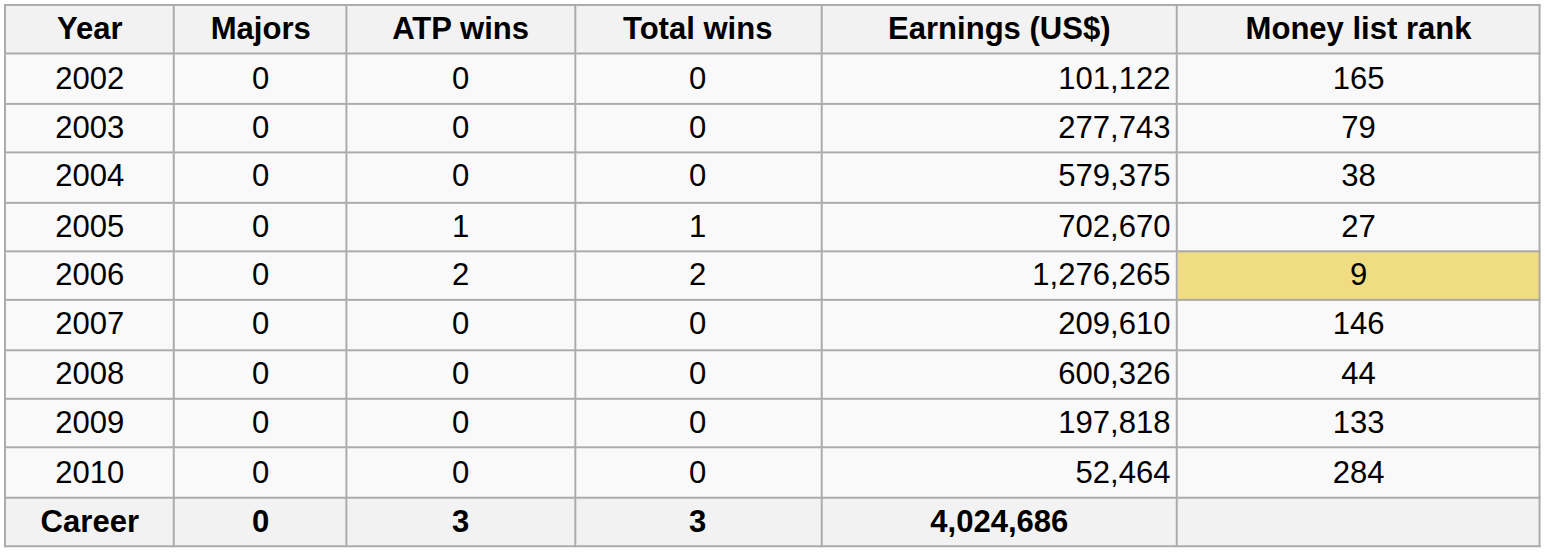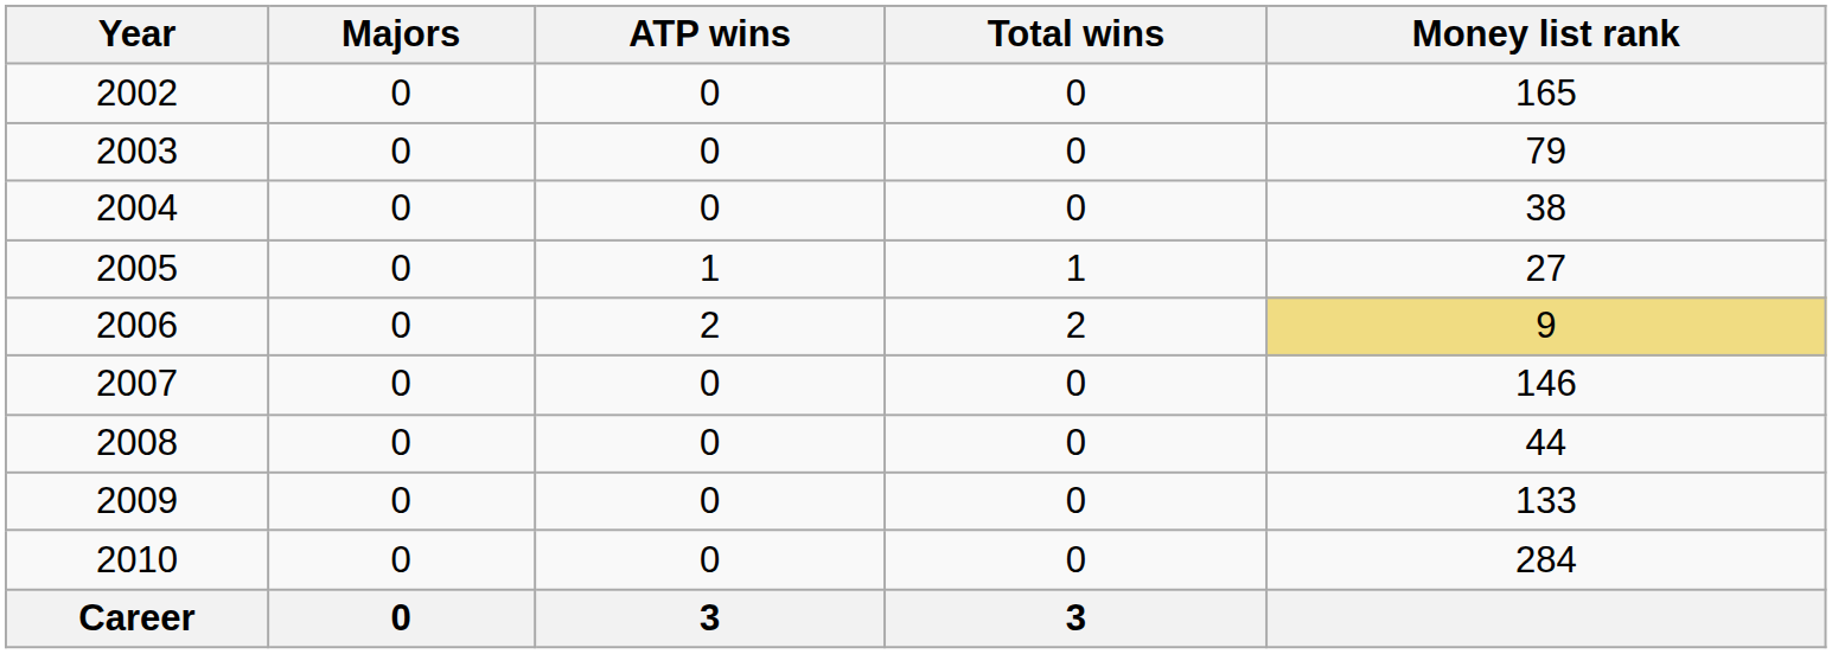 <table class="sortable wikitable" width=50%>
 <tr bgcolor="#eeeeee">
 <th>Year</th>
 <th>Majors</th>
 <th>ATP wins</th>
 <th>Total wins</th>
-<th>Earnings (US$)</th>
 <th>Money list rank</th>
 </tr>
 <tr>
 <td align="center">2002</td>
 <td align="center">0</td>
 <td align="center">0</td>
 <td align="center">0</td>
-<td align="right">101,122</td>
 <td align="center">165</td>
 </tr>
 <tr>
 <td align="center">2003</td>
 <td align="center">0</td>
 <td align="center">0</td>
 <td align="center">0</td>
-<td align="right">277,743</td>
 <td align="center">79</td>
 </tr>
 <tr>
 <td align="center">2004</td>
 <td align="center">0</td>
 <td align="center">0</td>
 <td align="center">0</td>
-<td align="right">579,375</td>
 <td align="center">38</td>
 </tr>
 <tr>
 <td align="center">2005</td>
 <td align="center">0</td>
 <td align="center">1</td>
 <td align="center">1</td>
-<td align="right">702,670</td>
 <td align="center">27</td>
 </tr>
 <tr>
 <td align="center">2006</td>
 <td align="center">0</td>
 <td align="center">2</td>
 <td align="center">2</td>
-<td align="right">1,276,265</td>
 <td align="center" style="background:#F0DC82;">9</td>
 </tr>
 <tr>
 <td align="center">2007</td>
 <td align="center">0</td>
 <td align="center">0</td>
 <td align="center">0</td>
-<td align="right">209,610</td>
 <td align="center">146</td>
 </tr>
 <tr>
 <td align="center">2008</td>
 <td align="center">0</td>
 <td align="center">0</td>
 <td align="center">0</td>
-<td align="right">600,326</td>
 <td align="center">44</td>
 </tr>
 <tr>
 <td align="center">2009</td>
 <td align="center">0</td>
 <td align="center">0</td>
 <td align="center">0</td>
-<td align="right">197,818</td>
 <td align="center">133</td>
 </tr>
 <tr>
 <td align="center">2010</td>
 <td align="center">0</td>
 <td align="center">0</td>
 <td align="center">0</td>
-<td align="right">52,464</td>
 <td align="center">284</td>
 </tr>
 <tr>
 <th align="center">Career</th>
 <th align="center">0</th>
 <th align="center">3</th>
 <th align="center">3</th>
-<th align="center">4,024,686</th>
 <th align="center"></th>
 </tr>
 </table>
